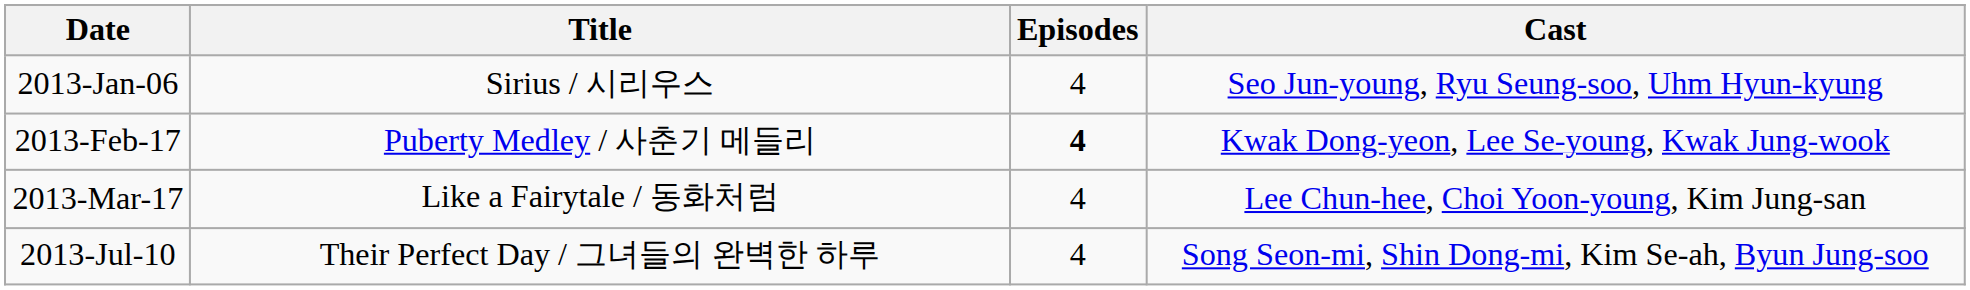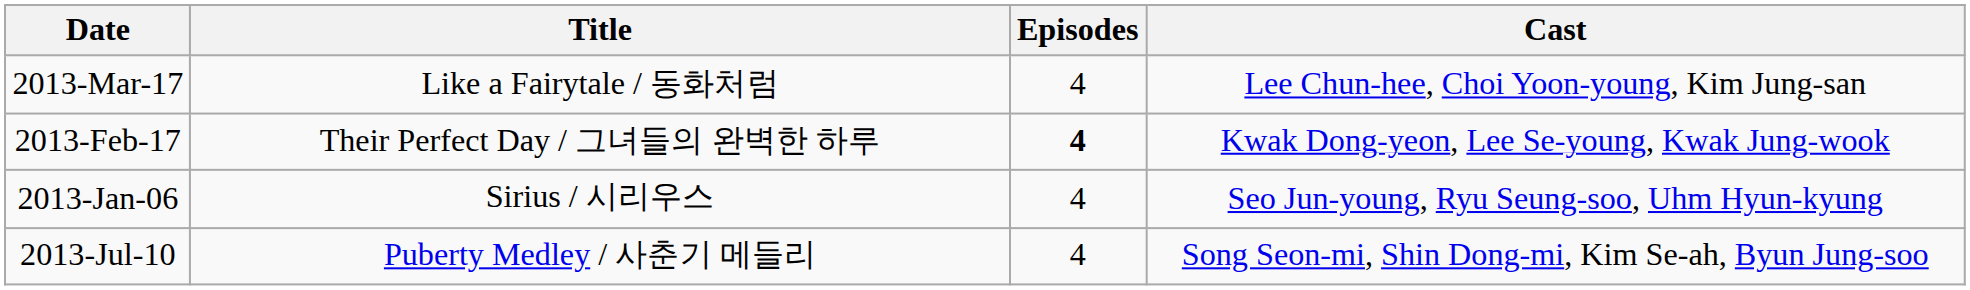 <table class="wikitable">
 <tr>
 <th width=85>Date</th>
 <th width=400>Title</th>
 <th width=20>Episodes</th>
 <th width=400>Cast</th>
 </tr>
 <tr align=center>
+<td>2013-Mar-17</td>
+<td>Like a Fairytale / 동화처럼</td>
+<td>4</td>
+<td><a href='#'>Lee Chun-hee</a>, <a href='#'>Choi Yoon-young</a>, Kim Jung-san</td>
+</tr>
+<tr align=center>
+<td>2013-Feb-17</td>
+<td>Their Perfect Day / 그녀들의 완벽한 하루</td>
+<td><strong>4</strong></td>
+<td><a href='#'>Kwak Dong-yeon</a>, <a href='#'>Lee Se-young</a>, <a href='#'>Kwak Jung-wook</a></td>
+</tr>
+<tr align=center>
 <td>2013-Jan-06</td>
 <td>Sirius / 시리우스</td>
 <td>4</td>
 <td><a href='#'>Seo Jun-young</a>, <a href='#'>Ryu Seung-soo</a>, <a href='#'>Uhm Hyun-kyung</a></td>
 </tr>
 <tr align=center>
-<td>2013-Feb-17</td>
+<td>2013-Jul-10</td>
 <td><a href='#'>Puberty Medley</a> / 사춘기 메들리</td>
-<td><strong>4</strong></td>
-<td><a href='#'>Kwak Dong-yeon</a>, <a href='#'>Lee Se-young</a>, <a href='#'>Kwak Jung-wook</a></td>
-</tr>
-<tr align=center>
-<td>2013-Mar-17</td>
-<td>Like a Fairytale / 동화처럼</td>
-<td>4</td>
-<td><a href='#'>Lee Chun-hee</a>, <a href='#'>Choi Yoon-young</a>, Kim Jung-san</td>
-</tr>
-<tr align=center>
-<td>2013-Jul-10</td>
-<td>Their Perfect Day / 그녀들의 완벽한 하루</td>
 <td>4</td>
 <td><a href='#'>Song Seon-mi</a>, <a href='#'>Shin Dong-mi</a>, Kim Se-ah, <a href='#'>Byun Jung-soo</a></td>
 </tr>
 </table>
